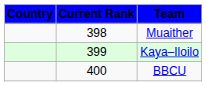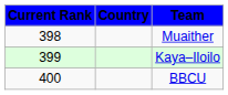 <table class="wikitable" style="text-align: center;">
 <tr>
+<th style="background:blue"><span> Current Rank</span></th>
 <th style="background:blue"><span> Country</span></th>
-<th style="background:blue"><span> Current Rank</span></th>
 <th style="background:blue"><span> Team</span></th>
 </tr>
 <tr>
+<td>398</td>
 <td></td>
-<td>398</td>
 <td><a href='#'>Muaither</a></td>
 </tr>
 <tr bgcolor="#ddffdd">
+<td>399</td>
 <td></td>
-<td>399</td>
 <td><a href='#'>Kaya–Iloilo</a></td>
 </tr>
 <tr>
+<td>400</td>
 <td></td>
-<td>400</td>
 <td><a href='#'>BBCU</a></td>
 </tr>
 </table>
